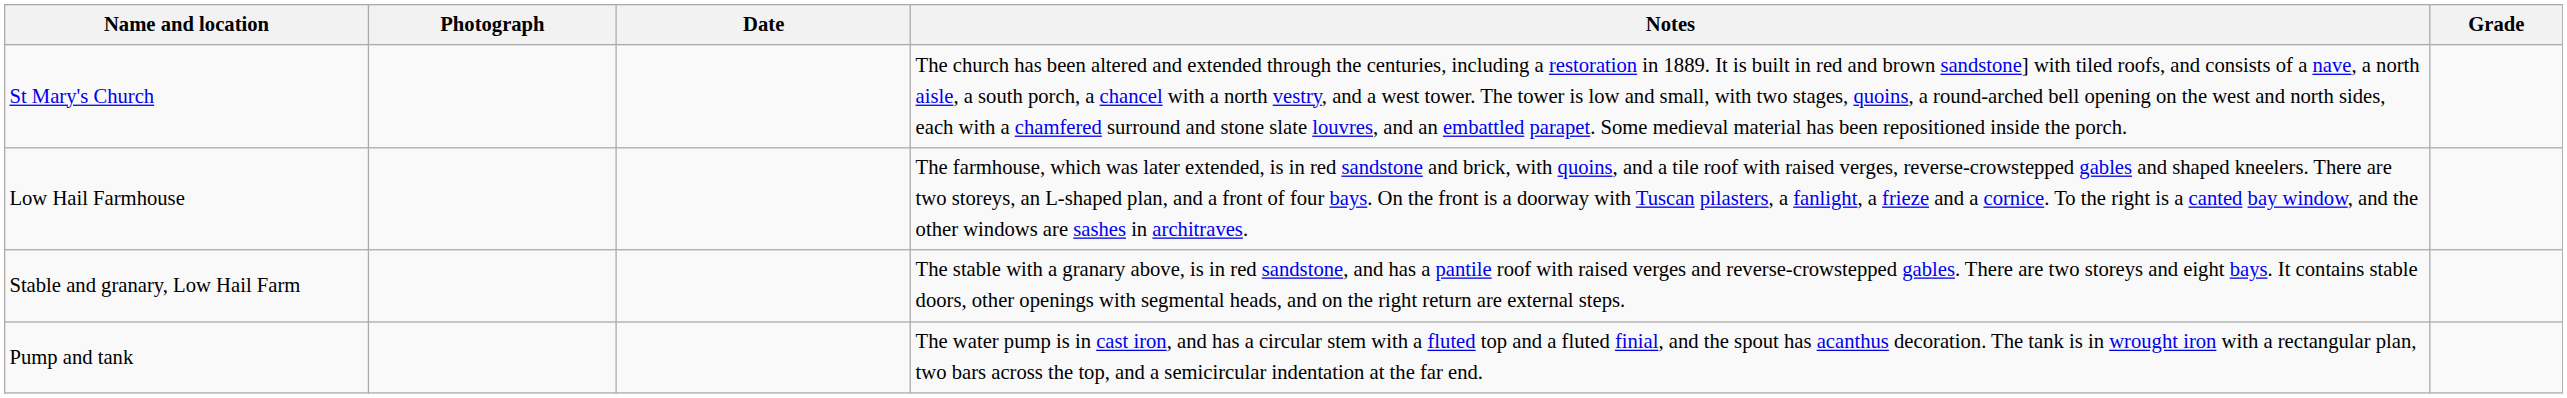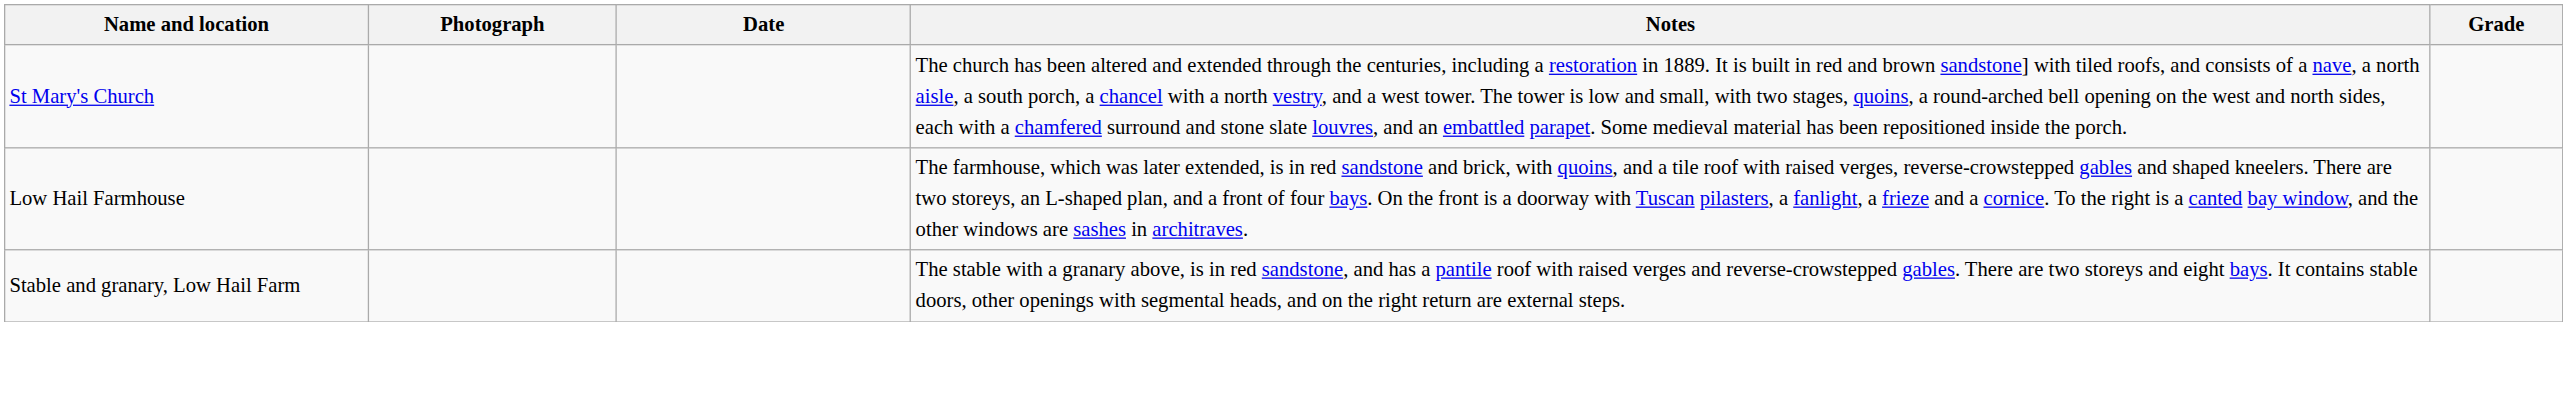 <table class="wikitable sortable plainrowheaders" style="width:100%; border:0px; text-align:left; line-height:150%">
 <tr>
 <th scope="col"  style="width:150px">Name and location</th>
 <th scope="col"  style="width:100px" class="unsortable">Photograph</th>
 <th scope="col"  style="width:120px">Date</th>
 <th scope="col"  style="width:650px" class="unsortable">Notes</th>
 <th scope="col"  style="width:50px">Grade</th>
 </tr>
 <tr>
 <td><a href='#'>St Mary's Church</a><br><small></small></td>
 <td></td>
 <td align="center"></td>
 <td>The church has been altered and extended through the centuries, including a <a href='#'>restoration</a> in 1889.  It is built in red and brown <a href='#'>sandstone</a>] with tiled roofs, and consists of a <a href='#'>nave</a>, a north <a href='#'>aisle</a>, a south porch, a <a href='#'>chancel</a> with a north <a href='#'>vestry</a>, and a west tower.  The tower is low and small, with two stages, <a href='#'>quoins</a>, a round-arched bell opening on the west and north sides, each with a <a href='#'>chamfered</a> surround and stone slate <a href='#'>louvres</a>, and an <a href='#'>embattled</a> <a href='#'>parapet</a>.  Some medieval material has been repositioned inside the porch.</td>
 <td align="center" ></td>
 </tr>
 <tr>
 <td>Low Hail Farmhouse<br><small></small></td>
 <td></td>
 <td align="center"></td>
 <td>The farmhouse, which was later extended, is in red <a href='#'>sandstone</a> and brick, with <a href='#'>quoins</a>, and a tile roof with raised verges, reverse-crowstepped <a href='#'>gables</a> and shaped kneelers.  There are two storeys, an L-shaped plan, and a front of four <a href='#'>bays</a>.  On the front is a doorway with <a href='#'>Tuscan</a> <a href='#'>pilasters</a>, a <a href='#'>fanlight</a>, a <a href='#'>frieze</a> and a <a href='#'>cornice</a>.  To the right is a <a href='#'>canted</a> <a href='#'>bay window</a>, and the other windows are <a href='#'>sashes</a> in <a href='#'>architraves</a>.</td>
 <td align="center" ></td>
 </tr>
 <tr>
 <td>Stable and granary, Low Hail Farm<br><small></small></td>
 <td></td>
 <td align="center"></td>
 <td>The stable with a granary above, is in red <a href='#'>sandstone</a>, and has a <a href='#'>pantile</a> roof with raised verges and reverse-crowstepped <a href='#'>gables</a>.  There are two storeys and eight <a href='#'>bays</a>.  It contains stable doors, other openings with segmental heads, and on the right return are external steps.</td>
 <td align="center" ></td>
 </tr>
 <tr>
-<td>Pump and tank<br><small></small></td>
-<td></td>
-<td align="center"></td>
-<td>The water pump is in <a href='#'>cast iron</a>, and has a circular stem with a <a href='#'>fluted</a> top and a fluted <a href='#'>finial</a>, and the spout has <a href='#'>acanthus</a> decoration.  The tank is in <a href='#'>wrought iron</a> with a rectangular plan, two bars across the top, and a semicircular indentation at the far end.</td>
-<td align="center" ></td>
-</tr>
-<tr>
 </tr>
 </table>
